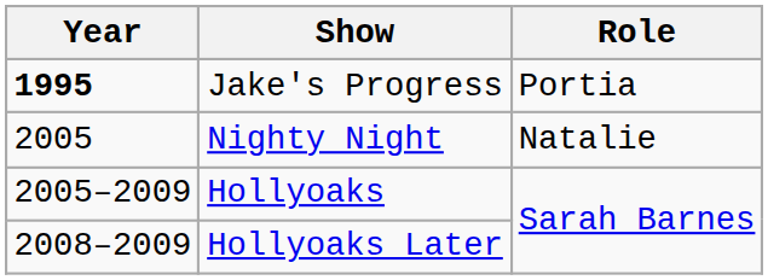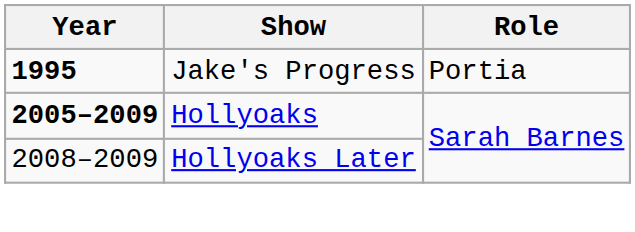 <table class="wikitable">
 <tr>
 <th>Year</th>
 <th>Show</th>
 <th>Role</th>
 </tr>
 <tr>
 <td><strong>1995</strong></td>
 <td>Jake's Progress<em></td>
 <td>Portia</td>
 </tr>
 <tr>
-<td>2005</td>
-<td></em><a href='#'>Nighty Night</a><em></td>
-<td>Natalie</td>
-</tr>
-<tr>
-<td>2005–2009</td>
+<td><strong>2005–2009</strong></td>
 <td></em><a href='#'>Hollyoaks</a><em></td>
 <td rowspan=2><a href='#'>Sarah Barnes</a></td>
 </tr>
 <tr>
 <td>2008–2009</td>
 <td></em><a href='#'>Hollyoaks Later</a><em></td>
 </tr>
 </table>
